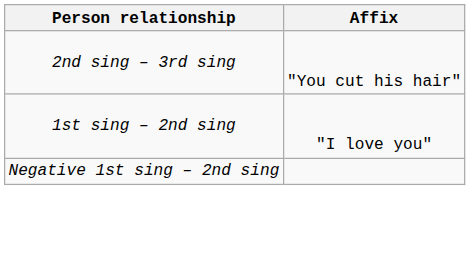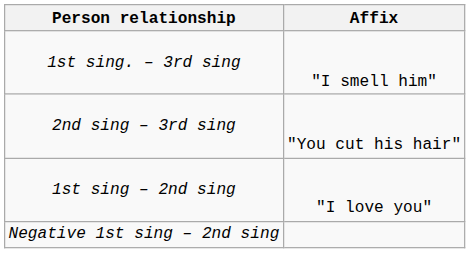 <table class="wikitable">
 <tr>
 <th>Person relationship</th>
 <th>Affix</th>
+</tr>
+<tr style="text-align:center;">
+<td><em>1st sing. – 3rd sing</em></td>
+<td><strong></strong><br><br>"I smell him"</td>
 </tr>
 <tr style="text-align:center;">
 <td><em> 2nd sing – 3rd sing</em></td>
 <td><strong></strong><br><br>"You cut his hair"</td>
 </tr>
 <tr style="text-align:center;">
 <td><em> 1st sing – 2nd sing </em></td>
 <td><strong></strong><br><br>"I love you"</td>
 </tr>
 <tr style="text-align:center;">
 <td><em> Negative 1st sing – 2nd sing</em></td>
 <td><strong></strong></td>
 </tr>
 </table>
